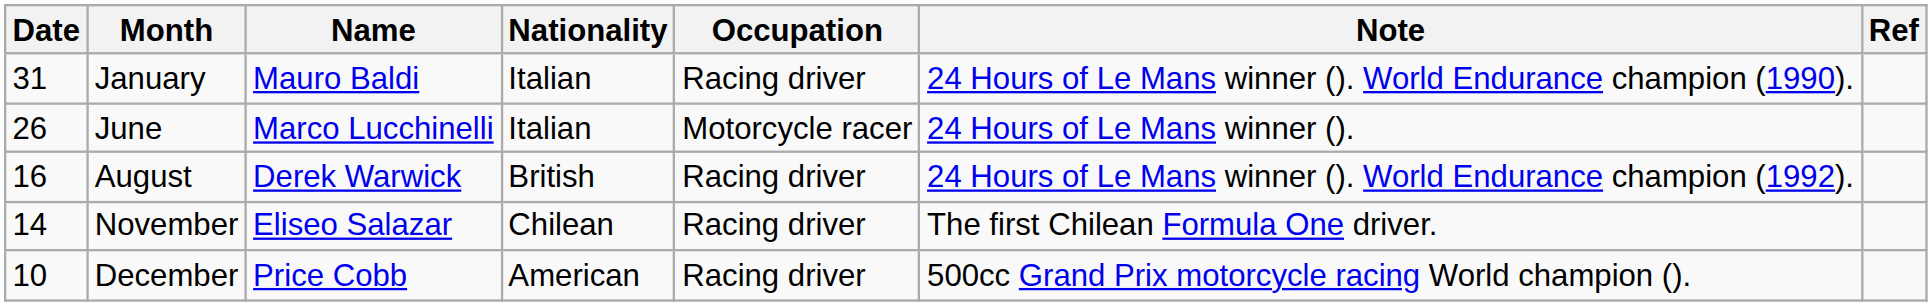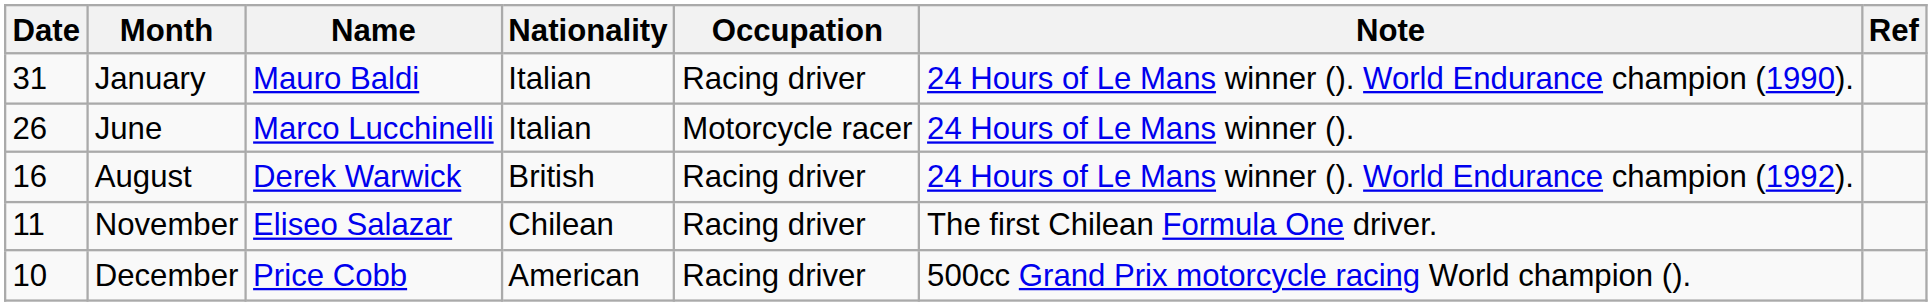 <table class="wikitable" style="font-size:85%;">
 <tr>
 <th>Date</th>
 <th>Month</th>
 <th>Name</th>
 <th>Nationality</th>
 <th>Occupation</th>
 <th>Note</th>
 <th>Ref</th>
 </tr>
 <tr>
 <td>31</td>
 <td>January</td>
 <td><a href='#'>Mauro Baldi</a></td>
 <td>Italian</td>
 <td>Racing driver</td>
 <td><a href='#'>24 Hours of Le Mans</a> winner (). <a href='#'>World Endurance</a> champion (<a href='#'>1990</a>).</td>
 <td></td>
 </tr>
 <tr>
 <td>26</td>
 <td>June</td>
 <td><a href='#'>Marco Lucchinelli</a></td>
 <td>Italian</td>
 <td>Motorcycle racer</td>
 <td><a href='#'>24 Hours of Le Mans</a> winner ().</td>
 <td></td>
 </tr>
 <tr>
 <td>16</td>
 <td>August</td>
 <td><a href='#'>Derek Warwick</a></td>
 <td>British</td>
 <td>Racing driver</td>
 <td><a href='#'>24 Hours of Le Mans</a> winner (). <a href='#'>World Endurance</a> champion (<a href='#'>1992</a>).</td>
 <td></td>
 </tr>
 <tr>
-<td>14</td>
+<td>11</td>
 <td>November</td>
 <td><a href='#'>Eliseo Salazar</a></td>
 <td>Chilean</td>
 <td>Racing driver</td>
 <td>The first Chilean <a href='#'>Formula One</a> driver.</td>
 <td></td>
 </tr>
 <tr>
 <td>10</td>
 <td>December</td>
 <td><a href='#'>Price Cobb</a></td>
 <td>American</td>
 <td>Racing driver</td>
 <td>500cc <a href='#'>Grand Prix motorcycle racing</a> World champion ().</td>
 <td></td>
 </tr>
 </table>
